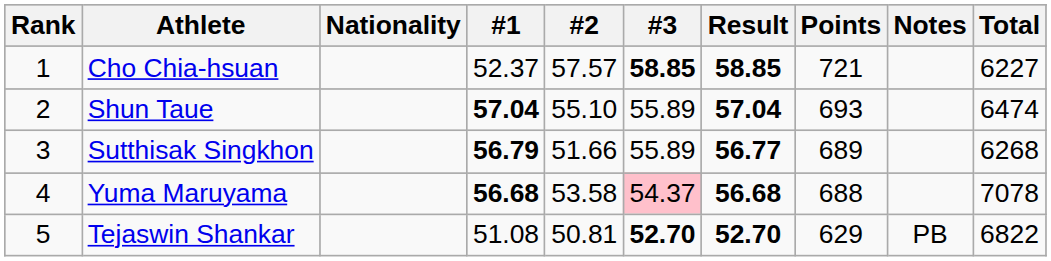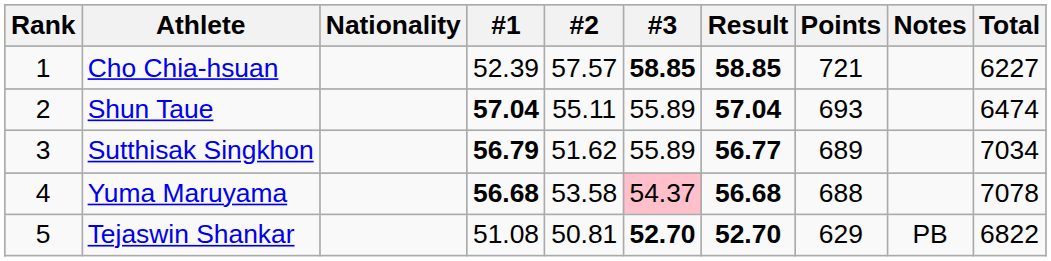 <table class="wikitable sortable" style="text-align:center">
 <tr>
 <th>Rank</th>
 <th>Athlete</th>
 <th>Nationality</th>
 <th>#1</th>
 <th>#2</th>
 <th>#3</th>
 <th>Result</th>
 <th>Points</th>
 <th>Notes</th>
 <th>Total</th>
 </tr>
 <tr>
 <td>1</td>
 <td align=left><a href='#'>Cho Chia-hsuan</a></td>
 <td align=left></td>
-<td>52.37</td>
+<td>52.39</td>
 <td>57.57</td>
 <td><strong>58.85</strong></td>
 <td><strong>58.85</strong></td>
 <td>721</td>
 <td></td>
 <td>6227</td>
 </tr>
 <tr>
 <td>2</td>
 <td align=left><a href='#'>Shun Taue</a></td>
 <td align=left></td>
 <td><strong>57.04</strong></td>
-<td>55.10</td>
+<td>55.11</td>
 <td>55.89</td>
 <td><strong>57.04</strong></td>
 <td>693</td>
 <td></td>
 <td>6474</td>
 </tr>
 <tr>
 <td>3</td>
 <td align=left><a href='#'>Sutthisak Singkhon</a></td>
 <td align=left></td>
 <td><strong>56.79</strong></td>
-<td>51.66</td>
+<td>51.62</td>
 <td>55.89</td>
 <td><strong>56.77</strong></td>
 <td>689</td>
 <td></td>
-<td>6268</td>
+<td>7034</td>
 </tr>
 <tr>
 <td>4</td>
 <td align=left><a href='#'>Yuma Maruyama</a></td>
 <td align=left></td>
 <td><strong>56.68</strong></td>
 <td>53.58</td>
 <td style="background: pink;">54.37</td>
 <td><strong>56.68</strong></td>
 <td>688</td>
 <td></td>
 <td>7078</td>
 </tr>
 <tr>
 <td>5</td>
 <td align=left><a href='#'>Tejaswin Shankar</a></td>
 <td align=left></td>
 <td>51.08</td>
 <td>50.81</td>
 <td><strong>52.70</strong></td>
 <td><strong>52.70</strong></td>
 <td>629</td>
 <td>PB</td>
 <td>6822</td>
 </tr>
 </table>
